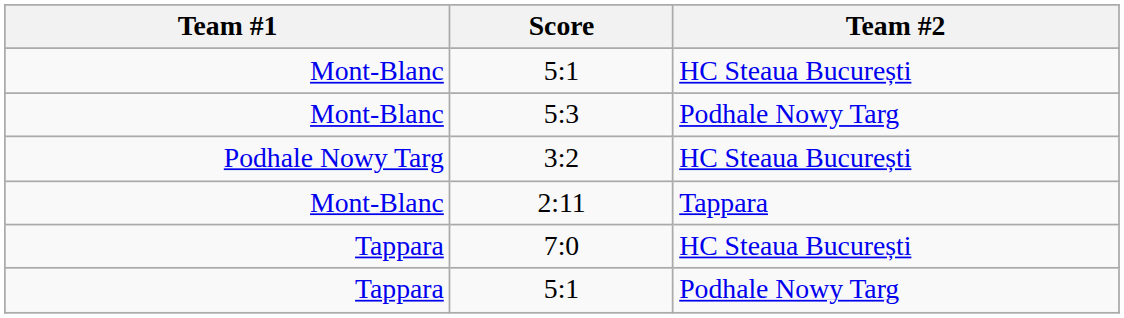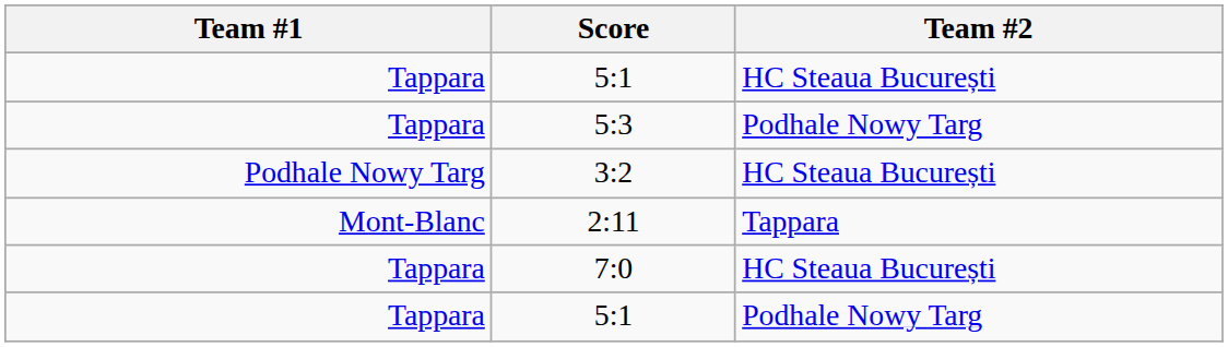 <table class="wikitable" style="text-align: center;">
 <tr>
 <th width=22%>Team #1</th>
 <th width=11%>Score</th>
 <th width=22%>Team #2</th>
 </tr>
 <tr>
-<td style="text-align: right;"><a href='#'>Mont-Blanc</a> </td>
+<td style="text-align: right;"><a href='#'>Tappara</a> </td>
 <td>5:1</td>
 <td style="text-align: left;"> <a href='#'>HC Steaua București</a></td>
 </tr>
 <tr>
-<td style="text-align: right;"><a href='#'>Mont-Blanc</a> </td>
+<td style="text-align: right;"><a href='#'>Tappara</a> </td>
 <td>5:3</td>
 <td style="text-align: left;"> <a href='#'>Podhale Nowy Targ</a></td>
 </tr>
 <tr>
 <td style="text-align: right;"><a href='#'>Podhale Nowy Targ</a> </td>
 <td>3:2</td>
 <td style="text-align: left;"> <a href='#'>HC Steaua București</a></td>
 </tr>
 <tr>
 <td style="text-align: right;"><a href='#'>Mont-Blanc</a> </td>
 <td>2:11</td>
 <td style="text-align: left;"> <a href='#'>Tappara</a></td>
 </tr>
 <tr>
 <td style="text-align: right;"><a href='#'>Tappara</a> </td>
 <td>7:0</td>
 <td style="text-align: left;"> <a href='#'>HC Steaua București</a></td>
 </tr>
 <tr>
 <td style="text-align: right;"><a href='#'>Tappara</a> </td>
 <td>5:1</td>
 <td style="text-align: left;"> <a href='#'>Podhale Nowy Targ</a></td>
 </tr>
 </table>
